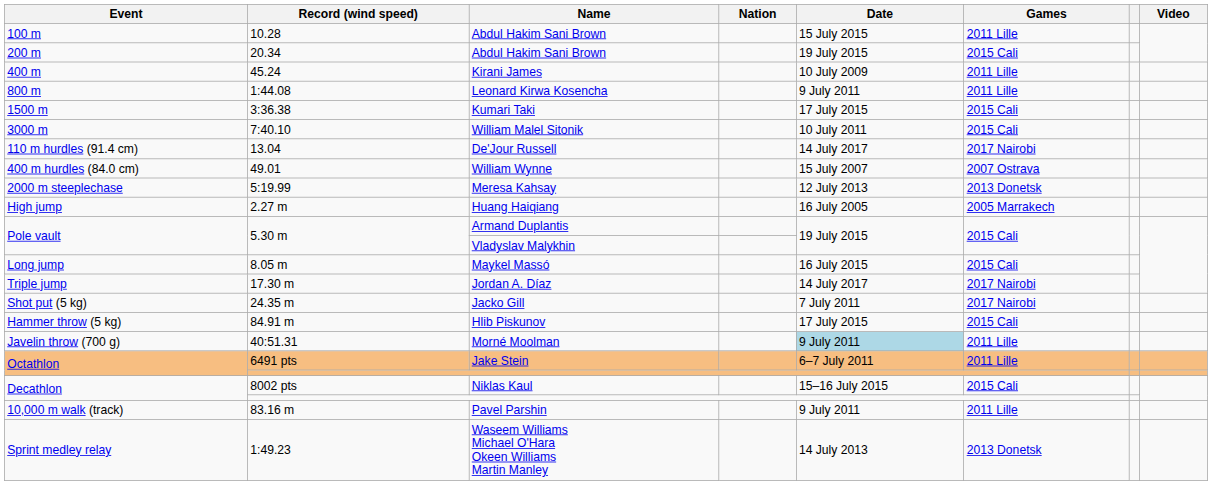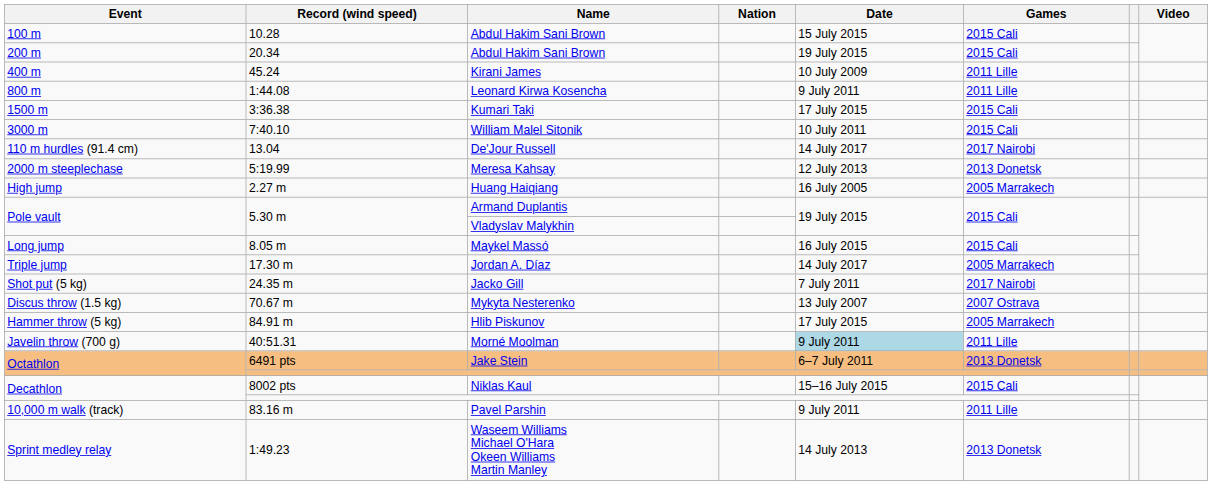 <table class=wikitable style="width: 95%; font-size: 95%;">
 <tr>
 <th>Event</th>
 <th>Record (wind speed)</th>
 <th>Name</th>
 <th>Nation</th>
 <th>Date</th>
 <th>Games</th>
 <th></th>
 <th>Video</th>
 </tr>
 <tr>
 <td><a href='#'>100 m</a></td>
 <td>10.28 </td>
 <td><a href='#'>Abdul Hakim Sani Brown</a></td>
 <td></td>
 <td>15 July 2015</td>
-<td><a href='#'>2011 Lille</a></td>
+<td><a href='#'>2015 Cali</a></td>
 <td></td>
 </tr>
 <tr>
 <td><a href='#'>200 m</a></td>
 <td>20.34 </td>
 <td><a href='#'>Abdul Hakim Sani Brown</a></td>
 <td></td>
 <td>19 July 2015</td>
 <td><a href='#'>2015 Cali</a></td>
 <td></td>
 </tr>
 <tr>
 <td><a href='#'>400 m</a></td>
 <td>45.24</td>
 <td><a href='#'>Kirani James</a></td>
 <td></td>
 <td>10 July 2009</td>
 <td><a href='#'>2011 Lille</a></td>
 <td></td>
 <td></td>
 </tr>
 <tr>
 <td><a href='#'>800 m</a></td>
 <td>1:44.08</td>
 <td><a href='#'>Leonard Kirwa Kosencha</a></td>
 <td></td>
 <td>9 July 2011</td>
 <td><a href='#'>2011 Lille</a></td>
 <td></td>
 <td></td>
 </tr>
 <tr>
 <td><a href='#'>1500 m</a></td>
 <td>3:36.38</td>
 <td><a href='#'>Kumari Taki</a></td>
 <td></td>
 <td>17 July 2015</td>
 <td><a href='#'>2015 Cali</a></td>
 <td></td>
 </tr>
 <tr>
 <td><a href='#'>3000 m</a></td>
 <td>7:40.10</td>
 <td><a href='#'>William Malel Sitonik</a></td>
 <td></td>
 <td>10 July 2011</td>
 <td><a href='#'>2015 Cali</a></td>
 <td></td>
 <td></td>
 </tr>
 <tr>
 <td><a href='#'>110 m hurdles</a> (91.4 cm)</td>
 <td>13.04  </td>
 <td><a href='#'>De'Jour Russell</a></td>
 <td></td>
 <td>14 July 2017</td>
 <td><a href='#'>2017 Nairobi</a></td>
 <td></td>
 <td></td>
 </tr>
 <tr>
-<td><a href='#'>400 m hurdles</a> (84.0 cm)</td>
-<td>49.01</td>
-<td><a href='#'>William Wynne</a></td>
-<td></td>
-<td>15 July 2007</td>
-<td><a href='#'>2007 Ostrava</a></td>
-<td></td>
-<td></td>
-</tr>
-<tr>
 <td><a href='#'>2000 m steeplechase</a></td>
 <td>5:19.99</td>
 <td><a href='#'>Meresa Kahsay</a></td>
 <td></td>
 <td>12 July 2013</td>
 <td><a href='#'>2013 Donetsk</a></td>
 <td></td>
 <td></td>
 </tr>
 <tr>
 <td><a href='#'>High jump</a></td>
 <td>2.27 m</td>
 <td><a href='#'>Huang Haiqiang</a></td>
 <td></td>
 <td>16 July 2005</td>
 <td><a href='#'>2005 Marrakech</a></td>
 <td></td>
 <td></td>
 </tr>
 <tr>
 <td rowspan=2><a href='#'>Pole vault</a></td>
 <td rowspan=2>5.30 m</td>
 <td><a href='#'>Armand Duplantis</a></td>
 <td></td>
 <td rowspan=2>19 July 2015</td>
 <td rowspan=2><a href='#'>2015 Cali</a></td>
 <td rowspan=2></td>
 </tr>
 <tr>
 <td><a href='#'>Vladyslav Malykhin</a></td>
 <td></td>
 </tr>
 <tr>
 <td><a href='#'>Long jump</a></td>
 <td>8.05 m </td>
 <td><a href='#'>Maykel Massó</a></td>
 <td></td>
 <td>16 July 2015</td>
 <td><a href='#'>2015 Cali</a></td>
 <td></td>
 </tr>
 <tr>
 <td><a href='#'>Triple jump</a></td>
 <td>17.30 m  </td>
 <td><a href='#'>Jordan A. Díaz</a></td>
 <td></td>
 <td>14 July 2017</td>
-<td><a href='#'>2017 Nairobi</a></td>
+<td><a href='#'>2005 Marrakech</a></td>
 <td></td>
 </tr>
 <tr>
 <td><a href='#'>Shot put</a> (5 kg)</td>
 <td>24.35 m</td>
 <td><a href='#'>Jacko Gill</a></td>
 <td></td>
 <td>7 July 2011</td>
 <td><a href='#'>2017 Nairobi</a></td>
 <td></td>
 <td></td>
 </tr>
 <tr>
+<td><a href='#'>Discus throw</a> (1.5 kg)</td>
+<td>70.67 m</td>
+<td><a href='#'>Mykyta Nesterenko</a></td>
+<td></td>
+<td>13 July 2007</td>
+<td><a href='#'>2007 Ostrava</a></td>
+<td></td>
+<td></td>
+</tr>
+<tr>
 <td><a href='#'>Hammer throw</a> (5 kg)</td>
 <td>84.91 m</td>
 <td><a href='#'>Hlib Piskunov</a></td>
 <td></td>
 <td>17 July 2015</td>
-<td><a href='#'>2015 Cali</a></td>
+<td><a href='#'>2005 Marrakech</a></td>
 <td></td>
 </tr>
 <tr>
 <td><a href='#'>Javelin throw</a> (700 g)</td>
 <td>40:51.31</td>
 <td><a href='#'>Morné Moolman</a></td>
 <td></td>
 <td style="background: lightblue;">9 July 2011</td>
 <td><a href='#'>2011 Lille</a></td>
 <td></td>
 <td></td>
 </tr>
 <tr bgcolor=#F7BE81>
 <td rowspan=2><a href='#'>Octathlon</a></td>
 <td>6491 pts</td>
 <td><a href='#'>Jake Stein</a></td>
 <td></td>
 <td>6–7 July 2011</td>
-<td><a href='#'>2011 Lille</a></td>
+<td><a href='#'>2013 Donetsk</a></td>
 <td></td>
 <td></td>
 </tr>
 <tr bgcolor=#F7BE81>
 <td colspan=5></td>
 <td></td>
 <td></td>
 </tr>
 <tr>
 <td rowspan=2><a href='#'>Decathlon</a></td>
 <td>8002 pts</td>
 <td><a href='#'>Niklas Kaul</a></td>
 <td></td>
 <td>15–16 July 2015</td>
 <td><a href='#'>2015 Cali</a></td>
 <td></td>
 </tr>
 <tr>
 <td colspan=5></td>
 <td></td>
 </tr>
 <tr>
 <td><a href='#'>10,000 m walk</a> (track)</td>
 <td>83.16 m</td>
 <td><a href='#'>Pavel Parshin</a></td>
 <td></td>
 <td>9 July 2011</td>
 <td><a href='#'>2011 Lille</a></td>
 <td></td>
 <td></td>
 </tr>
 <tr>
 <td><a href='#'>Sprint medley relay</a></td>
 <td>1:49.23</td>
 <td><a href='#'>Waseem Williams</a><br><a href='#'>Michael O'Hara</a><br><a href='#'>Okeen Williams</a><br><a href='#'>Martin Manley</a></td>
 <td></td>
 <td>14 July 2013</td>
 <td><a href='#'>2013 Donetsk</a></td>
 <td></td>
 </tr>
 </table>
